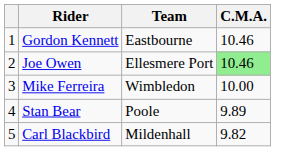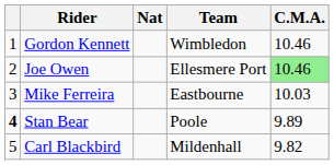 <table class=wikitable>
 <tr>
 <th></th>
 <th>Rider</th>
+<th>Nat</th>
 <th>Team</th>
 <th>C.M.A.</th>
 </tr>
 <tr>
 <td align="center">1</td>
 <td><a href='#'>Gordon Kennett</a></td>
-<td>Eastbourne</td>
+<td></td>
+<td>Wimbledon</td>
 <td>10.46</td>
 </tr>
 <tr>
 <td align="center">2</td>
 <td><a href='#'>Joe Owen</a></td>
+<td></td>
 <td>Ellesmere Port</td>
 <td style="background: lightgreen;">10.46</td>
 </tr>
 <tr>
 <td align="center">3</td>
 <td><a href='#'>Mike Ferreira</a></td>
-<td>Wimbledon</td>
-<td>10.00</td>
+<td></td>
+<td>Eastbourne</td>
+<td>10.03</td>
 </tr>
 <tr>
-<td align="center">4</td>
+<td align="center"><strong>4</strong></td>
 <td><a href='#'>Stan Bear</a></td>
+<td></td>
 <td>Poole</td>
 <td>9.89</td>
 </tr>
 <tr>
 <td align="center">5</td>
 <td><a href='#'>Carl Blackbird</a></td>
+<td></td>
 <td>Mildenhall</td>
 <td>9.82</td>
 </tr>
 </table>
